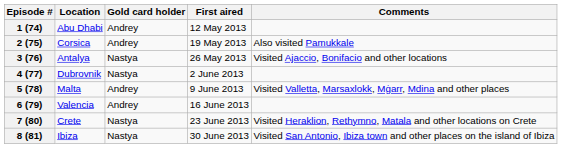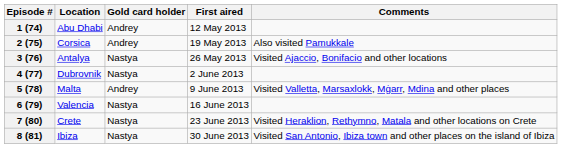 <table class="wikitable">
 <tr>
 <th>Episode #</th>
 <th>Location</th>
 <th>Gold card holder</th>
 <th>First aired</th>
 <th>Comments</th>
 </tr>
 <tr>
 <th>1 (74)</th>
 <td> <a href='#'>Abu Dhabi</a></td>
 <td>Andrey</td>
 <td>12 May 2013</td>
 <td></td>
 </tr>
 <tr>
 <th>2 (75)</th>
 <td> <a href='#'>Corsica</a></td>
 <td>Andrey</td>
 <td>19 May 2013</td>
 <td>Also visited <a href='#'>Pamukkale</a></td>
 </tr>
 <tr>
 <th>3 (76)</th>
 <td> <a href='#'>Antalya</a></td>
 <td>Nastya</td>
 <td>26 May 2013</td>
 <td>Visited <a href='#'>Ajaccio</a>, <a href='#'>Bonifacio</a> and other locations</td>
 </tr>
 <tr>
 <th>4 (77)</th>
 <td> <a href='#'>Dubrovnik</a></td>
 <td>Nastya</td>
 <td>2 June 2013</td>
 <td></td>
 </tr>
 <tr>
 <th>5 (78)</th>
 <td> <a href='#'>Malta</a></td>
 <td>Andrey</td>
 <td>9 June 2013</td>
 <td>Visited <a href='#'>Valletta</a>, <a href='#'>Marsaxlokk</a>, <a href='#'>Mġarr</a>, <a href='#'>Mdina</a> and other places</td>
 </tr>
 <tr>
 <th>6 (79)</th>
 <td> <a href='#'>Valencia</a></td>
-<td>Andrey</td>
+<td>Nastya</td>
 <td>16 June 2013</td>
 <td></td>
 </tr>
 <tr>
 <th>7 (80)</th>
 <td> <a href='#'>Crete</a></td>
 <td>Nastya</td>
 <td>23 June 2013</td>
 <td>Visited <a href='#'>Heraklion</a>, <a href='#'>Rethymno</a>, <a href='#'>Matala</a> and other locations on Crete</td>
 </tr>
 <tr>
 <th>8 (81)</th>
 <td> <a href='#'>Ibiza</a></td>
 <td>Nastya</td>
 <td>30 June 2013</td>
 <td>Visited <a href='#'>San Antonio</a>, <a href='#'>Ibiza town</a> and other places on the island of Ibiza</td>
 </tr>
 </table>
